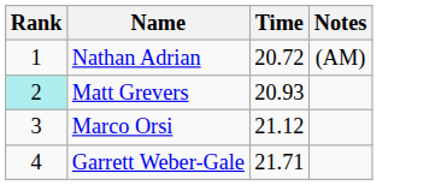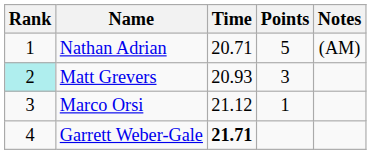 <table class="wikitable" style="text-align:center">
 <tr>
 <th>Rank</th>
 <th>Name</th>
 <th>Time</th>
+<th>Points</th>
 <th>Notes</th>
 </tr>
 <tr>
 <td>1</td>
 <td align="left"> <a href='#'>Nathan Adrian</a></td>
-<td>20.72</td>
+<td>20.71</td>
+<td>5</td>
 <td>(AM)</td>
 </tr>
 <tr>
 <td style="background: paleturquoise;">2</td>
 <td align="left"> <a href='#'>Matt Grevers</a></td>
 <td>20.93</td>
+<td>3</td>
 <td></td>
 </tr>
 <tr>
 <td>3</td>
 <td align="left"> <a href='#'>Marco Orsi</a></td>
 <td>21.12</td>
+<td>1</td>
 <td></td>
 </tr>
 <tr>
 <td>4</td>
 <td align="left"> <a href='#'>Garrett Weber-Gale</a></td>
-<td>21.71</td>
+<td><strong>21.71</strong></td>
+<td></td>
 <td></td>
 </tr>
 </table>
